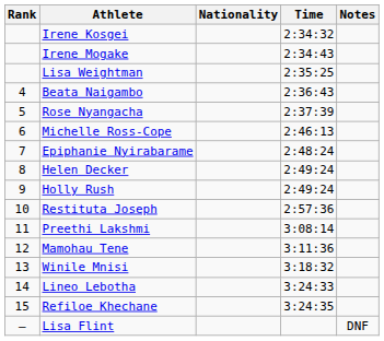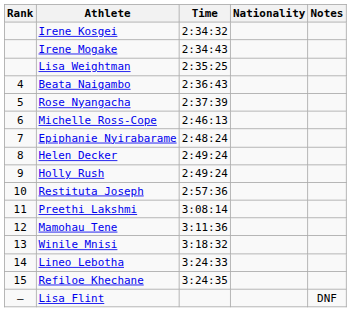 <table class="wikitable sortable" style=text-align:center>
 <tr>
 <th>Rank</th>
 <th>Athlete</th>
+<th>Time</th>
 <th>Nationality</th>
-<th>Time</th>
 <th>Notes</th>
 </tr>
 <tr>
 <td></td>
 <td align=left><a href='#'>Irene Kosgei</a></td>
+<td>2:34:32</td>
 <td align=left></td>
-<td>2:34:32</td>
 <td></td>
 </tr>
 <tr>
 <td></td>
 <td align=left><a href='#'>Irene Mogake</a></td>
+<td>2:34:43</td>
 <td align=left></td>
-<td>2:34:43</td>
 <td></td>
 </tr>
 <tr>
 <td></td>
 <td align=left><a href='#'>Lisa Weightman</a></td>
+<td>2:35:25</td>
 <td align=left></td>
-<td>2:35:25</td>
 <td></td>
 </tr>
 <tr>
 <td>4</td>
 <td align=left><a href='#'>Beata Naigambo</a></td>
+<td>2:36:43</td>
 <td align=left></td>
-<td>2:36:43</td>
 <td></td>
 </tr>
 <tr>
 <td>5</td>
 <td align=left><a href='#'>Rose Nyangacha</a></td>
+<td>2:37:39</td>
 <td align=left></td>
-<td>2:37:39</td>
 <td></td>
 </tr>
 <tr>
 <td>6</td>
 <td align=left><a href='#'>Michelle Ross-Cope</a></td>
+<td>2:46:13</td>
 <td align=left></td>
-<td>2:46:13</td>
 <td></td>
 </tr>
 <tr>
 <td>7</td>
 <td align=left><a href='#'>Epiphanie Nyirabarame</a></td>
+<td>2:48:24</td>
 <td align=left></td>
-<td>2:48:24</td>
 <td></td>
 </tr>
 <tr>
 <td>8</td>
 <td align=left><a href='#'>Helen Decker</a></td>
+<td>2:49:24</td>
 <td align=left></td>
-<td>2:49:24</td>
 <td></td>
 </tr>
 <tr>
 <td>9</td>
 <td align=left><a href='#'>Holly Rush</a></td>
+<td>2:49:24</td>
 <td align=left></td>
-<td>2:49:24</td>
 <td></td>
 </tr>
 <tr>
 <td>10</td>
 <td align=left><a href='#'>Restituta Joseph</a></td>
+<td>2:57:36</td>
 <td align=left></td>
-<td>2:57:36</td>
 <td></td>
 </tr>
 <tr>
 <td>11</td>
 <td align=left><a href='#'>Preethi Lakshmi</a></td>
+<td>3:08:14</td>
 <td align=left></td>
-<td>3:08:14</td>
 <td></td>
 </tr>
 <tr>
 <td>12</td>
 <td align=left><a href='#'>Mamohau Tene</a></td>
+<td>3:11:36</td>
 <td align=left></td>
-<td>3:11:36</td>
 <td></td>
 </tr>
 <tr>
 <td>13</td>
 <td align=left><a href='#'>Winile Mnisi</a></td>
+<td>3:18:32</td>
 <td align=left></td>
-<td>3:18:32</td>
 <td></td>
 </tr>
 <tr>
 <td>14</td>
 <td align=left><a href='#'>Lineo Lebotha</a></td>
+<td>3:24:33</td>
 <td align=left></td>
-<td>3:24:33</td>
 <td></td>
 </tr>
 <tr>
 <td>15</td>
 <td align=left><a href='#'>Refiloe Khechane</a></td>
+<td>3:24:35</td>
 <td align=left></td>
-<td>3:24:35</td>
 <td></td>
 </tr>
 <tr>
 <td>–</td>
 <td align=left><a href='#'>Lisa Flint</a></td>
+<td></td>
 <td align=left></td>
-<td></td>
 <td>DNF</td>
 </tr>
 </table>
